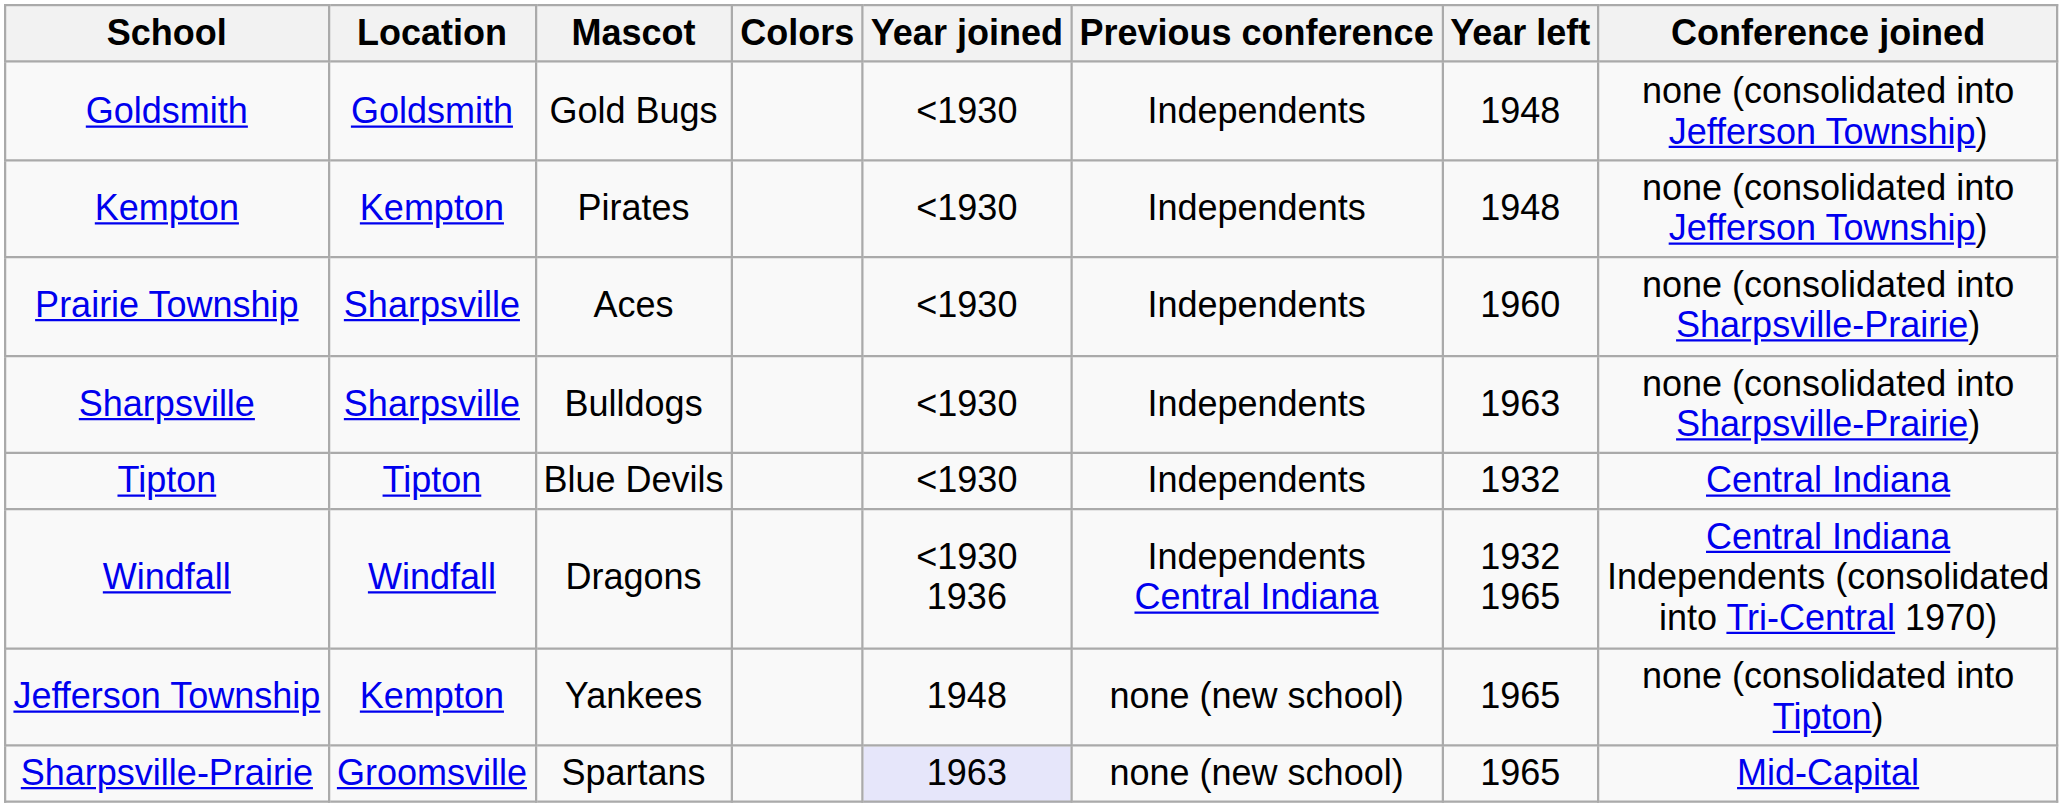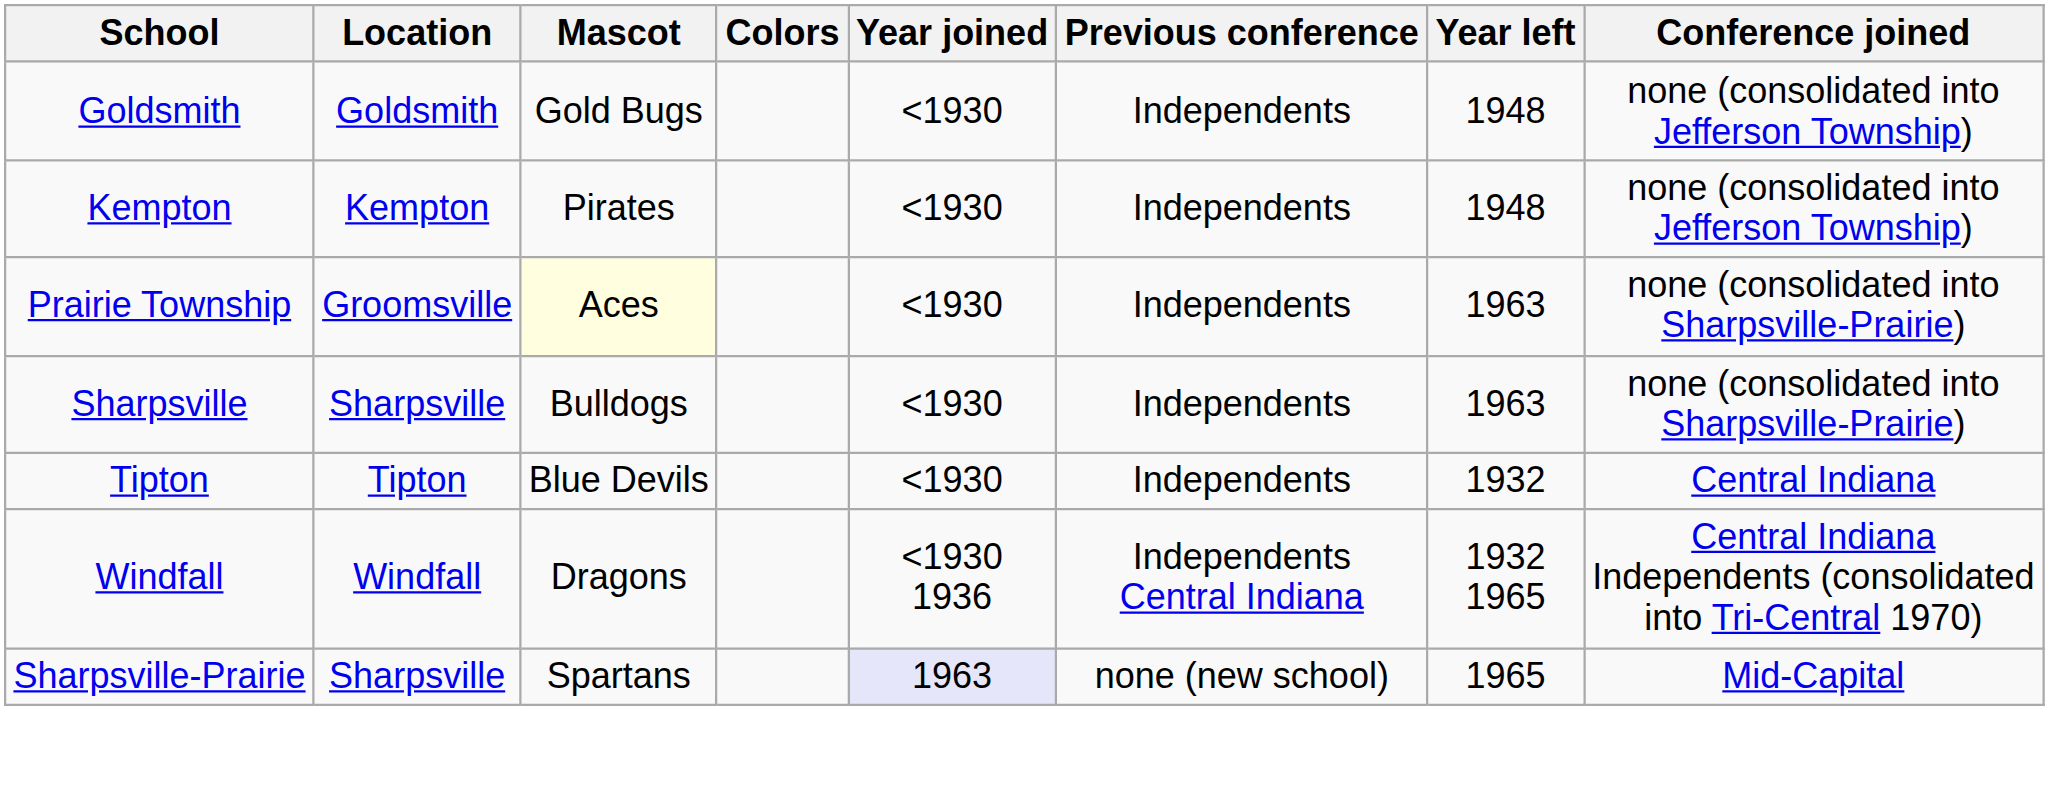 <table class="wikitable" style="text-align:center;">
 <tr>
 <th>School</th>
 <th>Location</th>
 <th>Mascot</th>
 <th>Colors</th>
 <th>Year joined</th>
 <th>Previous conference</th>
 <th>Year left</th>
 <th>Conference joined</th>
 </tr>
 <tr>
 <td><a href='#'>Goldsmith</a></td>
 <td><a href='#'>Goldsmith</a></td>
 <td>Gold Bugs</td>
 <td> </td>
 <td><1930</td>
 <td>Independents</td>
 <td>1948</td>
 <td>none (consolidated into<br><a href='#'>Jefferson Township</a>)</td>
 </tr>
 <tr>
 <td><a href='#'>Kempton</a></td>
 <td><a href='#'>Kempton</a></td>
 <td>Pirates</td>
 <td> </td>
 <td><1930</td>
 <td>Independents</td>
 <td>1948</td>
 <td>none (consolidated into<br><a href='#'>Jefferson Township</a>)</td>
 </tr>
 <tr>
 <td><a href='#'>Prairie Township</a></td>
-<td><a href='#'>Sharpsville</a></td>
-<td>Aces</td>
+<td><a href='#'>Groomsville</a></td>
+<td style="background: lightyellow;">Aces</td>
 <td> </td>
 <td><1930</td>
 <td>Independents</td>
-<td>1960</td>
+<td>1963</td>
 <td>none (consolidated into<br><a href='#'>Sharpsville-Prairie</a>)</td>
 </tr>
 <tr>
 <td><a href='#'>Sharpsville</a></td>
 <td><a href='#'>Sharpsville</a></td>
 <td>Bulldogs</td>
 <td> </td>
 <td><1930</td>
 <td>Independents</td>
 <td>1963</td>
 <td>none (consolidated into<br><a href='#'>Sharpsville-Prairie</a>)</td>
 </tr>
 <tr>
 <td><a href='#'>Tipton</a></td>
 <td><a href='#'>Tipton</a></td>
 <td>Blue Devils</td>
 <td> </td>
 <td><1930</td>
 <td>Independents</td>
 <td>1932</td>
 <td><a href='#'>Central Indiana</a></td>
 </tr>
 <tr>
 <td><a href='#'>Windfall</a></td>
 <td><a href='#'>Windfall</a></td>
 <td>Dragons</td>
 <td> </td>
 <td><1930<br>1936</td>
 <td>Independents<br><a href='#'>Central Indiana</a></td>
 <td>1932<br>1965</td>
 <td><a href='#'>Central Indiana</a><br>Independents (consolidated<br>into <a href='#'>Tri-Central</a> 1970)</td>
 </tr>
 <tr>
-<td><a href='#'>Jefferson Township</a></td>
-<td><a href='#'>Kempton</a></td>
-<td>Yankees</td>
-<td> </td>
-<td>1948</td>
-<td>none (new school)</td>
-<td>1965</td>
-<td>none (consolidated into<br><a href='#'>Tipton</a>)</td>
-</tr>
-<tr>
 <td><a href='#'>Sharpsville-Prairie</a></td>
-<td><a href='#'>Groomsville</a></td>
+<td><a href='#'>Sharpsville</a></td>
 <td>Spartans</td>
 <td> </td>
 <td style="background: lavender;">1963</td>
 <td>none (new school)</td>
 <td>1965</td>
 <td><a href='#'>Mid-Capital</a></td>
 </tr>
 </table>
